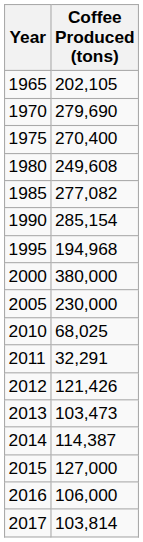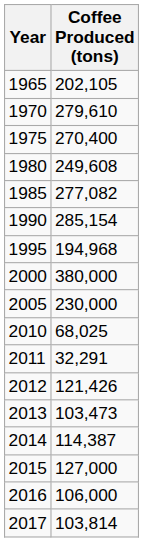 <table class="wikitable">
 <tr>
 <th>Year</th>
 <th>Coffee<br>Produced<br>(tons)</th>
 </tr>
 <tr>
 <td>1965</td>
 <td>202,105</td>
 </tr>
 <tr>
 <td>1970</td>
-<td>279,690</td>
+<td>279,610</td>
 </tr>
 <tr>
 <td>1975</td>
 <td>270,400</td>
 </tr>
 <tr>
 <td>1980</td>
 <td>249,608</td>
 </tr>
 <tr>
 <td>1985</td>
 <td>277,082</td>
 </tr>
 <tr>
 <td>1990</td>
 <td>285,154</td>
 </tr>
 <tr>
 <td>1995</td>
 <td>194,968</td>
 </tr>
 <tr>
 <td>2000</td>
 <td>380,000</td>
 </tr>
 <tr>
 <td>2005</td>
 <td>230,000</td>
 </tr>
 <tr>
 <td>2010</td>
 <td>68,025</td>
 </tr>
 <tr>
 <td>2011</td>
 <td>32,291</td>
 </tr>
 <tr>
 <td>2012</td>
 <td>121,426</td>
 </tr>
 <tr>
 <td>2013</td>
 <td>103,473</td>
 </tr>
 <tr>
 <td>2014</td>
 <td>114,387</td>
 </tr>
 <tr>
 <td>2015</td>
 <td>127,000</td>
 </tr>
 <tr>
 <td>2016</td>
 <td>106,000</td>
 </tr>
 <tr>
 <td>2017</td>
 <td>103,814</td>
 </tr>
 </table>
